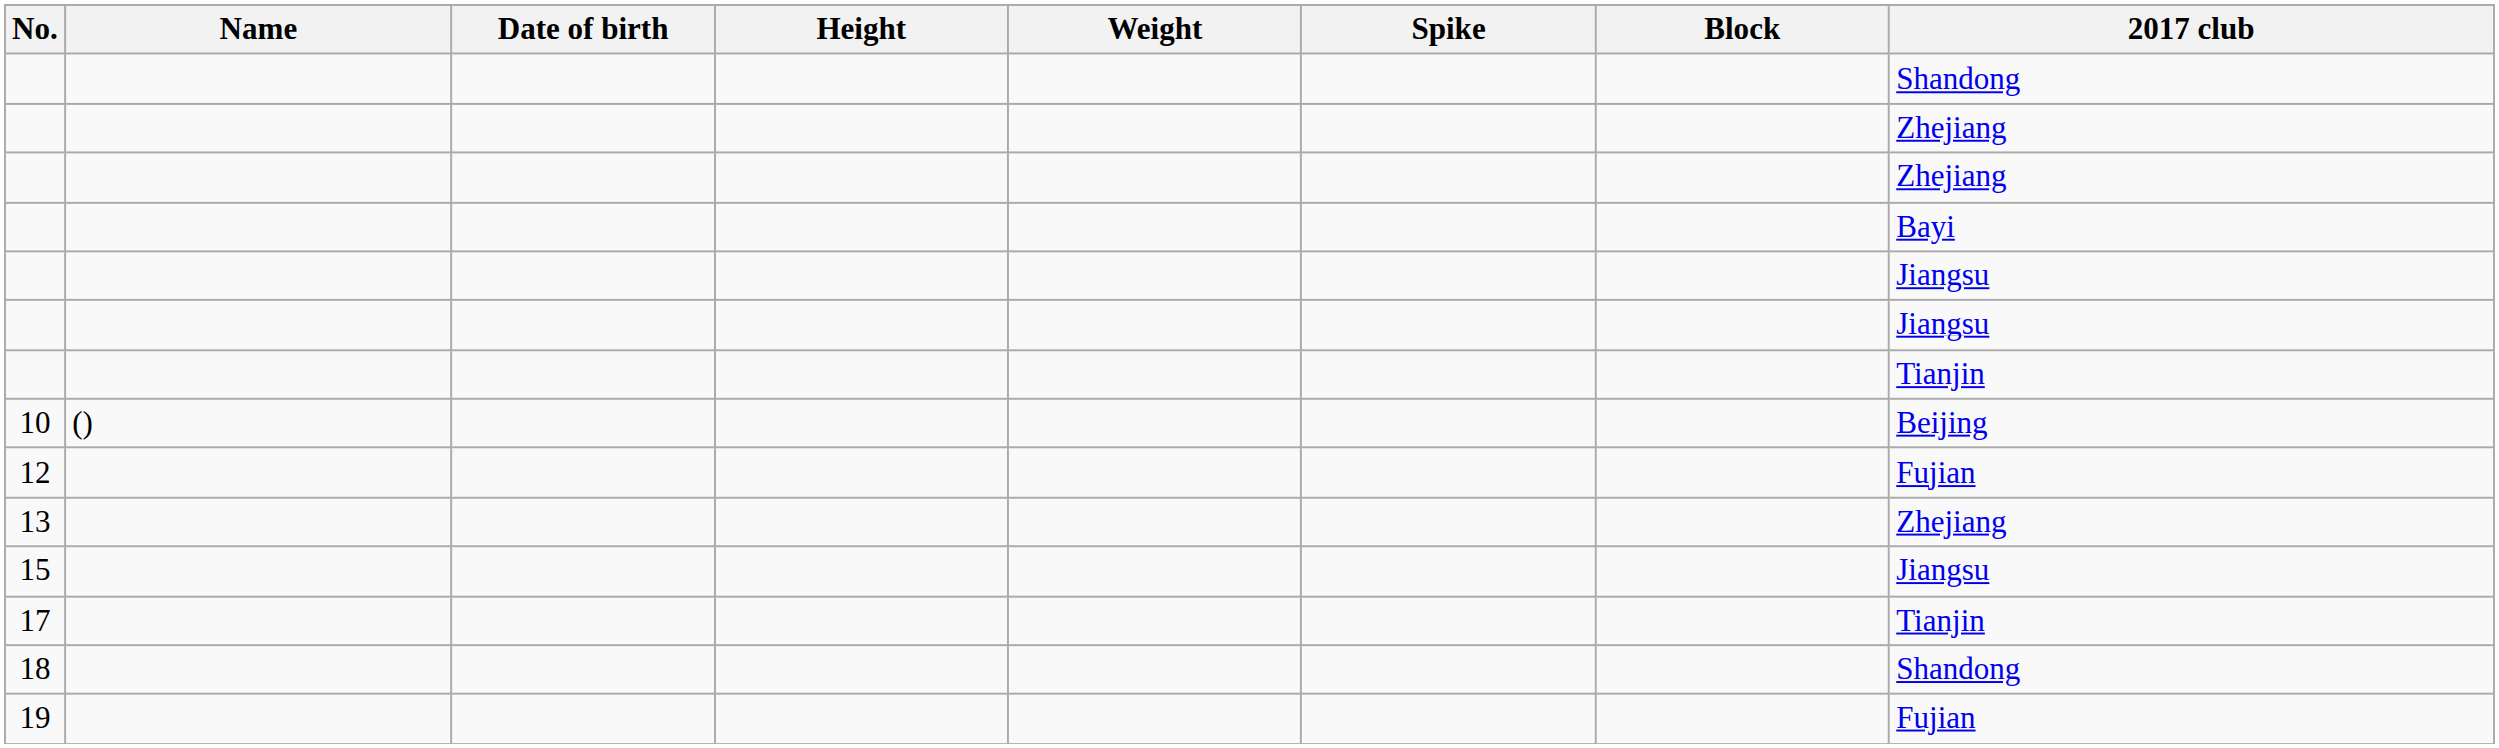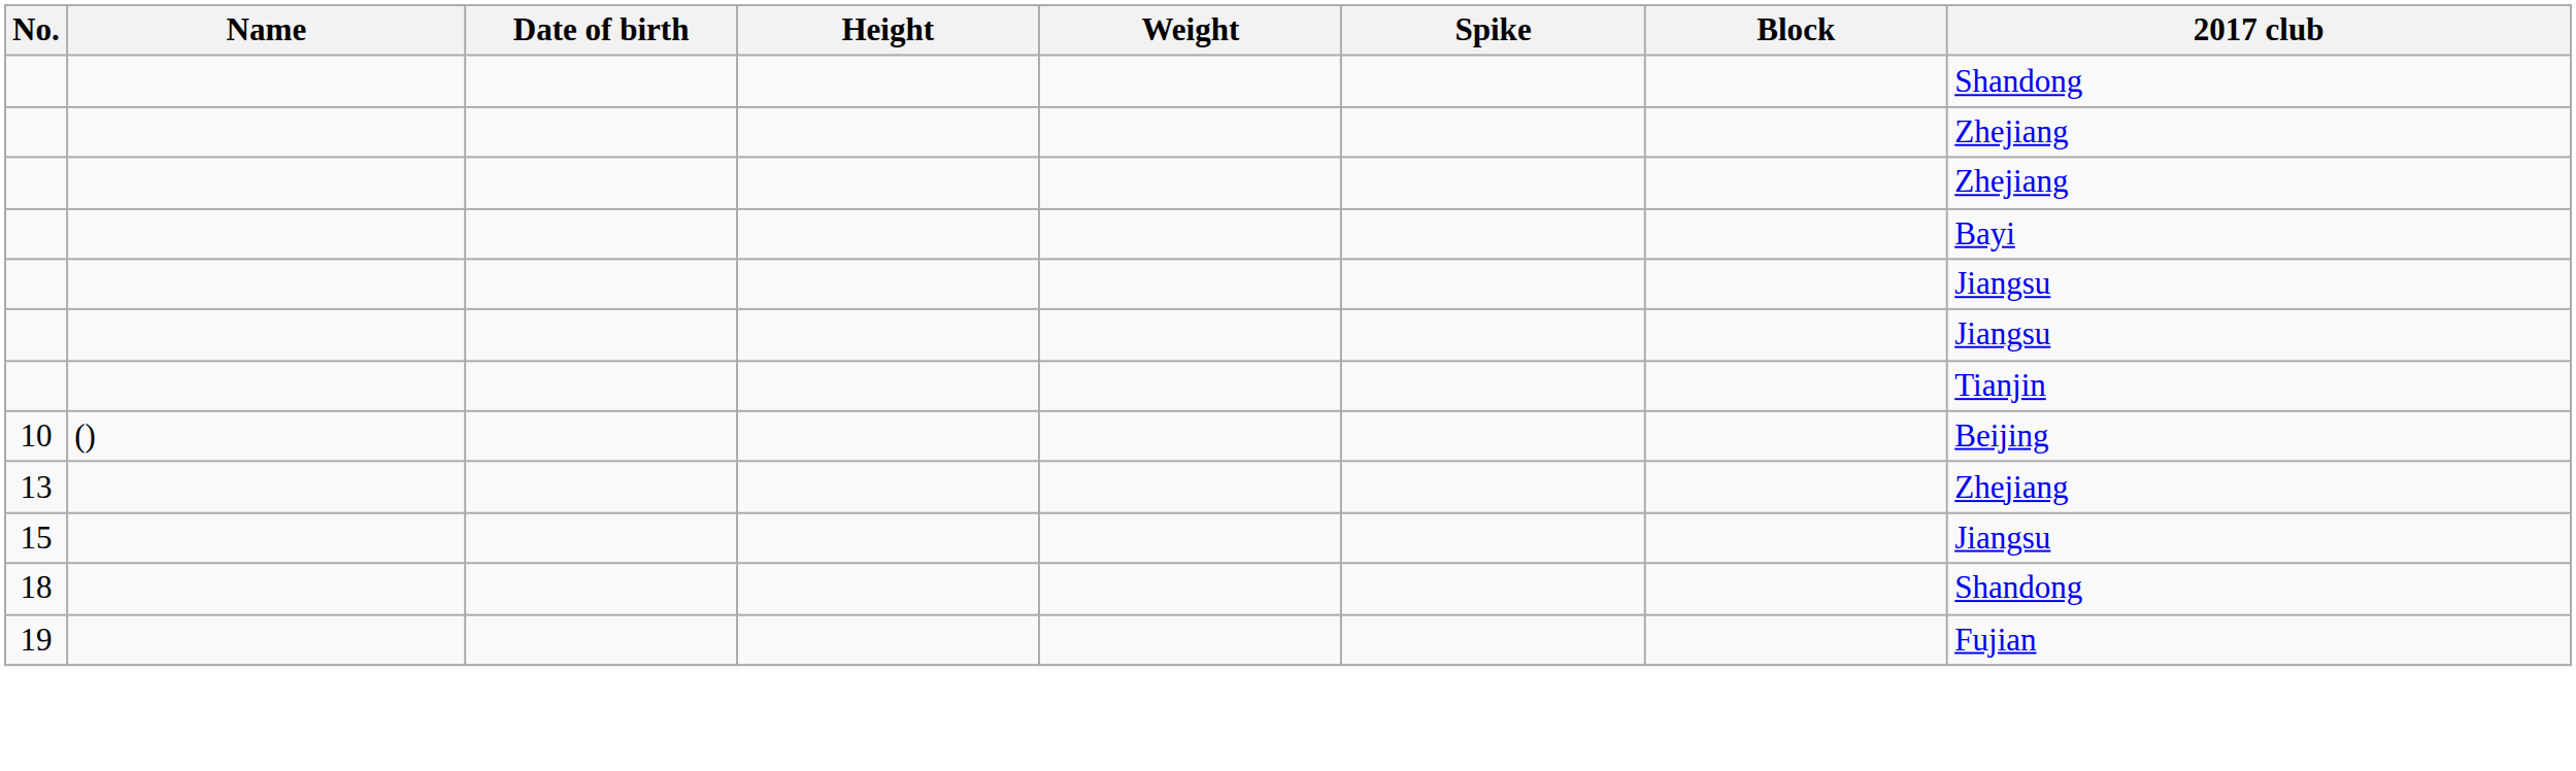 <table class="wikitable sortable" style="font-size:100%; text-align:center;">
 <tr>
 <th>No.</th>
 <th style="width:12em">Name</th>
 <th style="width:8em">Date of birth</th>
 <th style="width:9em">Height</th>
 <th style="width:9em">Weight</th>
 <th style="width:9em">Spike</th>
 <th style="width:9em">Block</th>
 <th style="width:19em">2017 club</th>
 </tr>
 <tr>
 <td></td>
 <td align=left></td>
 <td align=right></td>
 <td></td>
 <td></td>
 <td></td>
 <td></td>
 <td align=left> <a href='#'>Shandong</a></td>
 </tr>
 <tr>
 <td></td>
 <td align=left></td>
 <td align=right></td>
 <td></td>
 <td></td>
 <td></td>
 <td></td>
 <td align=left> <a href='#'>Zhejiang</a></td>
 </tr>
 <tr>
 <td></td>
 <td align=left></td>
 <td align=right></td>
 <td></td>
 <td></td>
 <td></td>
 <td></td>
 <td align=left> <a href='#'>Zhejiang</a></td>
 </tr>
 <tr>
 <td></td>
 <td align=left></td>
 <td align=right></td>
 <td></td>
 <td></td>
 <td></td>
 <td></td>
 <td align=left> <a href='#'>Bayi</a></td>
 </tr>
 <tr>
 <td></td>
 <td align=left></td>
 <td align=right></td>
 <td></td>
 <td></td>
 <td></td>
 <td></td>
 <td align=left> <a href='#'>Jiangsu</a></td>
 </tr>
 <tr>
 <td></td>
 <td align=left></td>
 <td align=right></td>
 <td></td>
 <td></td>
 <td></td>
 <td></td>
 <td align=left> <a href='#'>Jiangsu</a></td>
 </tr>
 <tr>
 <td></td>
 <td align=left></td>
 <td align=right></td>
 <td></td>
 <td></td>
 <td></td>
 <td></td>
 <td align=left> <a href='#'>Tianjin</a></td>
 </tr>
 <tr>
 <td>10</td>
 <td align=left> ()</td>
 <td align=right></td>
 <td></td>
 <td></td>
 <td></td>
 <td></td>
 <td align=left> <a href='#'>Beijing</a></td>
 </tr>
 <tr>
-<td>12</td>
-<td align=left></td>
-<td align=right></td>
-<td></td>
-<td></td>
-<td></td>
-<td></td>
-<td align=left> <a href='#'>Fujian</a></td>
-</tr>
-<tr>
 <td>13</td>
 <td align=left></td>
 <td align=right></td>
 <td></td>
 <td></td>
 <td></td>
 <td></td>
 <td align=left> <a href='#'>Zhejiang</a></td>
 </tr>
 <tr>
 <td>15</td>
 <td align=left></td>
 <td align=right></td>
 <td></td>
 <td></td>
 <td></td>
 <td></td>
 <td align=left> <a href='#'>Jiangsu</a></td>
-</tr>
-<tr>
-<td>17</td>
-<td align=left></td>
-<td align=right></td>
-<td></td>
-<td></td>
-<td></td>
-<td></td>
-<td align=left> <a href='#'>Tianjin</a></td>
 </tr>
 <tr>
 <td>18</td>
 <td align=left></td>
 <td align=right></td>
 <td></td>
 <td></td>
 <td></td>
 <td></td>
 <td align=left> <a href='#'>Shandong</a></td>
 </tr>
 <tr>
 <td>19</td>
 <td align=left></td>
 <td align=right></td>
 <td></td>
 <td></td>
 <td></td>
 <td></td>
 <td align=left> <a href='#'>Fujian</a></td>
 </tr>
 </table>
